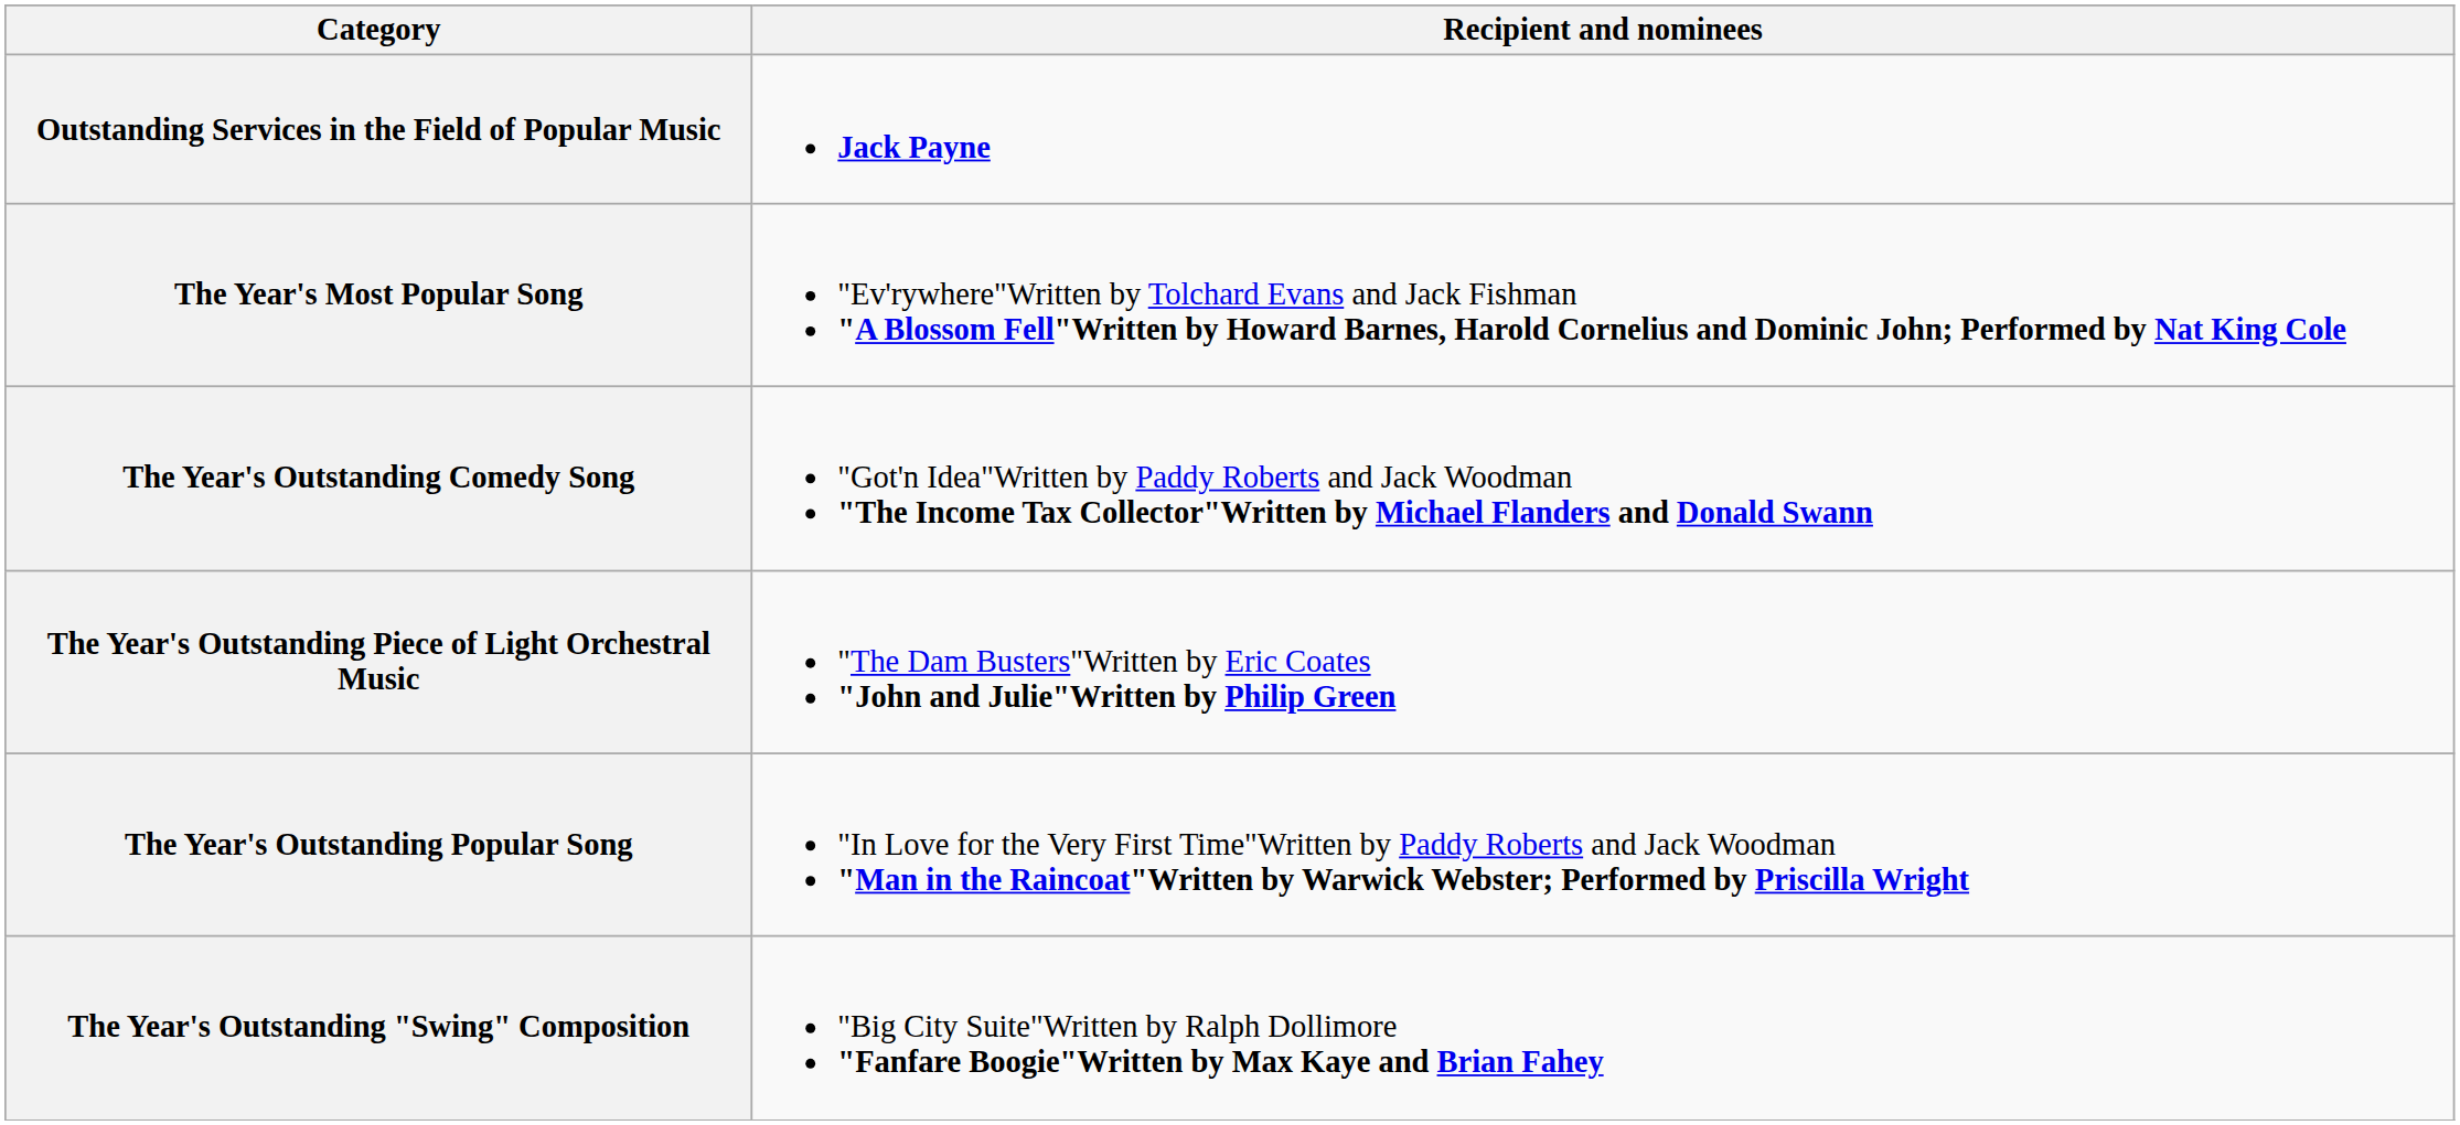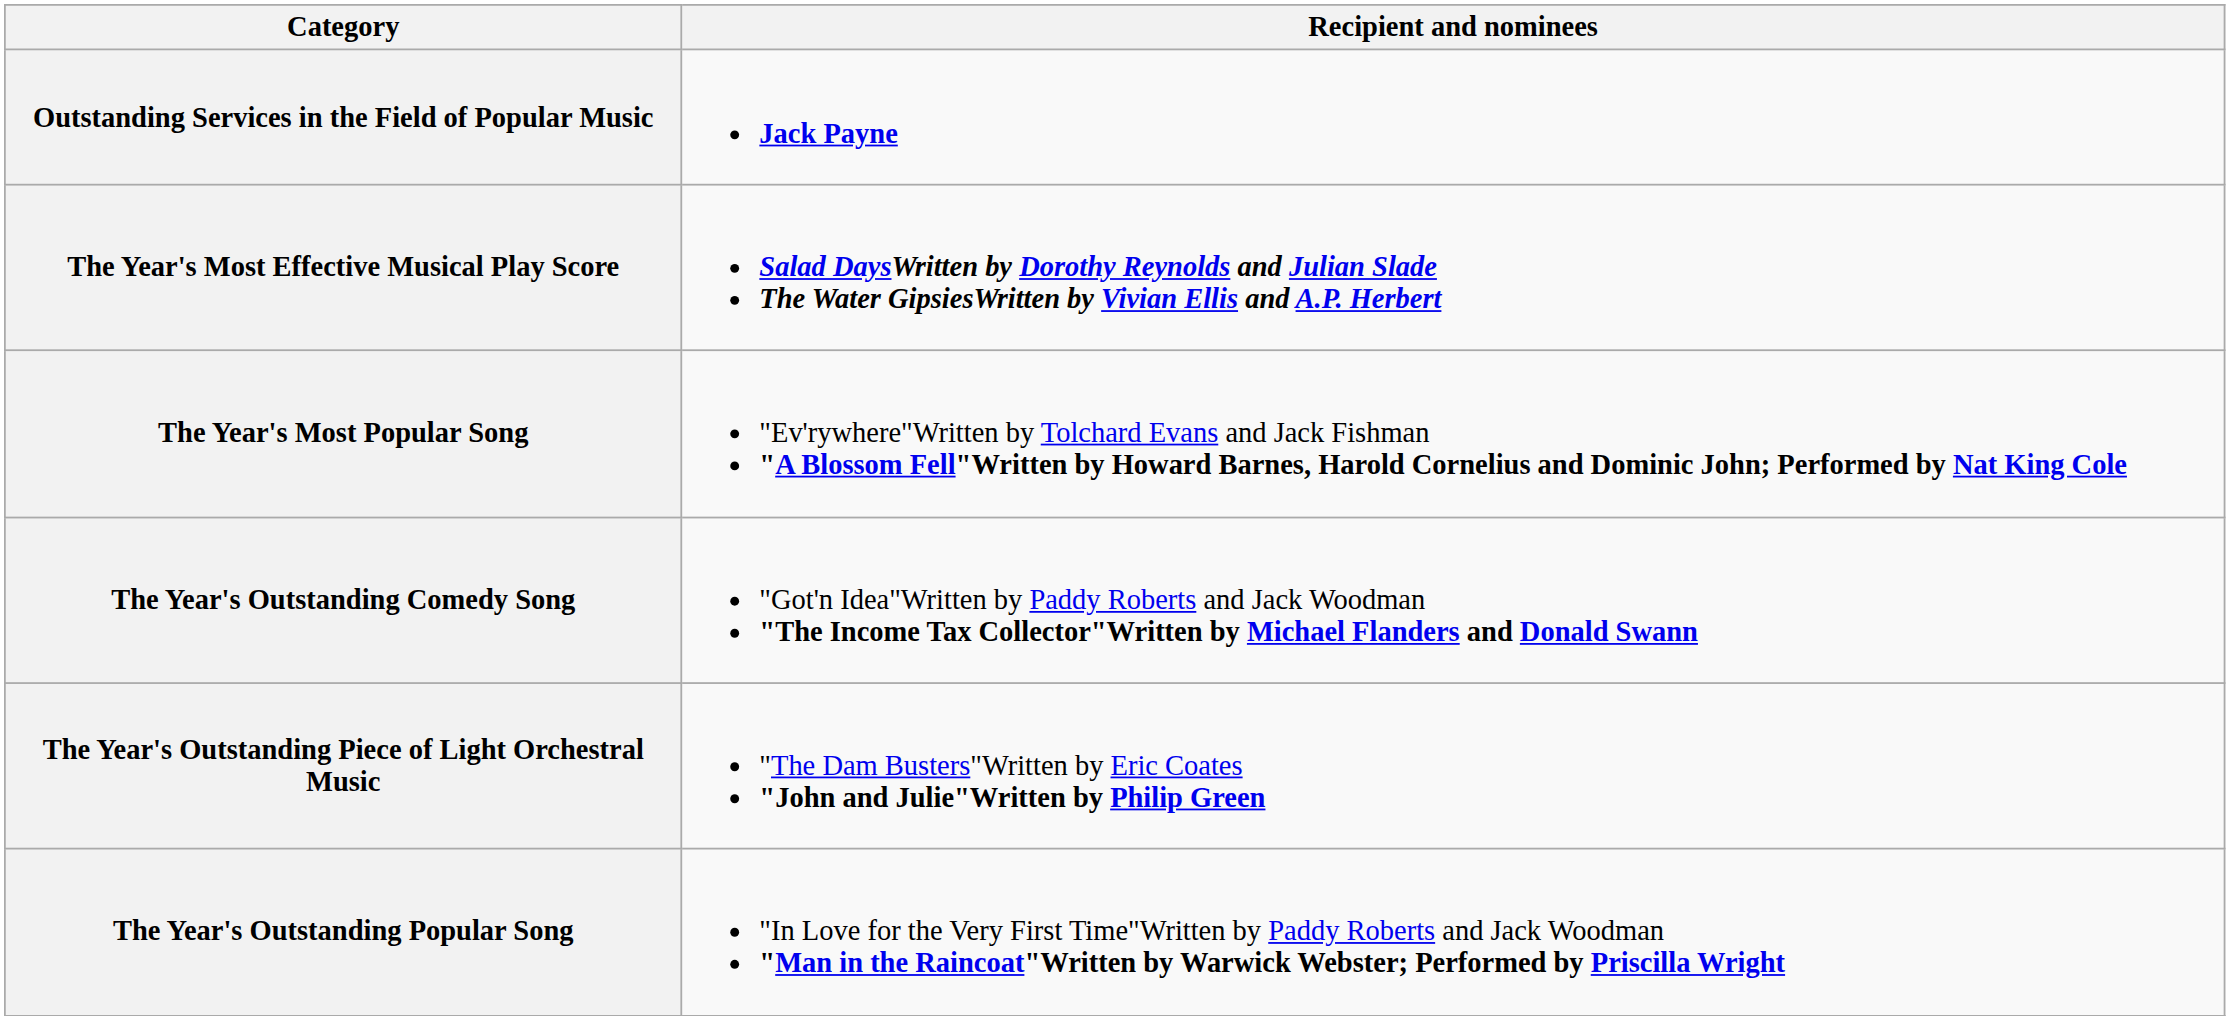 <table class="wikitable">
 <tr>
 <th width="25%">Category</th>
 <th width="57%">Recipient and nominees</th>
 </tr>
 <tr>
 <th scope="row">Outstanding Services in the Field of Popular Music</th>
 <td><br><ul><li><strong><a href='#'>Jack Payne</a></strong></li></ul></td>
+</tr>
+<tr>
+<th scope="row">The Year's Most Effective Musical Play Score</th>
+<td><br><ul><li><strong><em><a href='#'>Salad Days</a><em>Written by <a href='#'>Dorothy Reynolds</a> and <a href='#'>Julian Slade</a><strong></li><li></em>The Water Gipsies<em>Written by <a href='#'>Vivian Ellis</a> and <a href='#'>A.P. Herbert</a></li></ul></td>
 </tr>
 <tr>
 <th scope="row">The Year's Most Popular Song</th>
 <td><br><ul><li></strong>"Ev'rywhere"Written by <a href='#'>Tolchard Evans</a> and Jack Fishman<strong></li><li>"<a href='#'>A Blossom Fell</a>"Written by Howard Barnes, Harold Cornelius and Dominic John; Performed by <a href='#'>Nat King Cole</a></li></ul></td>
 </tr>
 <tr>
 <th scope="row">The Year's Outstanding Comedy Song</th>
 <td><br><ul><li></strong>"Got'n Idea"Written by <a href='#'>Paddy Roberts</a> and Jack Woodman<strong></li><li>"The Income Tax Collector"Written by <a href='#'>Michael Flanders</a> and <a href='#'>Donald Swann</a></li></ul></td>
 </tr>
 <tr>
 <th scope="row">The Year's Outstanding Piece of Light Orchestral Music</th>
 <td><br><ul><li></strong>"<a href='#'>The Dam Busters</a>"Written by <a href='#'>Eric Coates</a><strong></li><li>"John and Julie"Written by <a href='#'>Philip Green</a></li></ul></td>
 </tr>
 <tr>
 <th scope="row">The Year's Outstanding Popular Song</th>
 <td><br><ul><li></strong>"In Love for the Very First Time"Written by <a href='#'>Paddy Roberts</a> and Jack Woodman<strong></li><li>"<a href='#'>Man in the Raincoat</a>"Written by Warwick Webster; Performed by <a href='#'>Priscilla Wright</a></li></ul></td>
 </tr>
 <tr>
-<th scope="row">The Year's Outstanding "Swing" Composition</th>
-<td><br><ul><li></strong>"Big City Suite"Written by Ralph Dollimore<strong></li><li>"Fanfare Boogie"Written by Max Kaye and <a href='#'>Brian Fahey</a></li></ul></td>
-</tr>
-<tr>
 </tr>
 </table>
